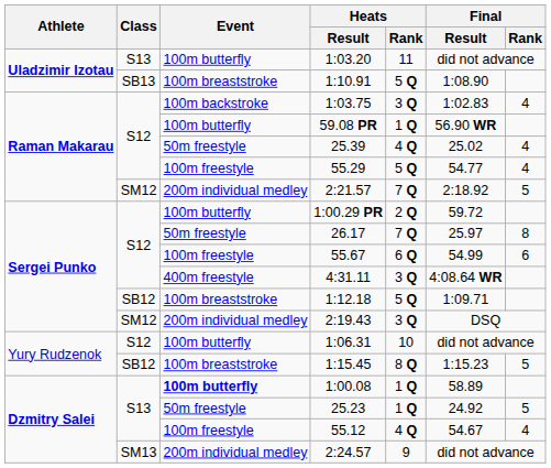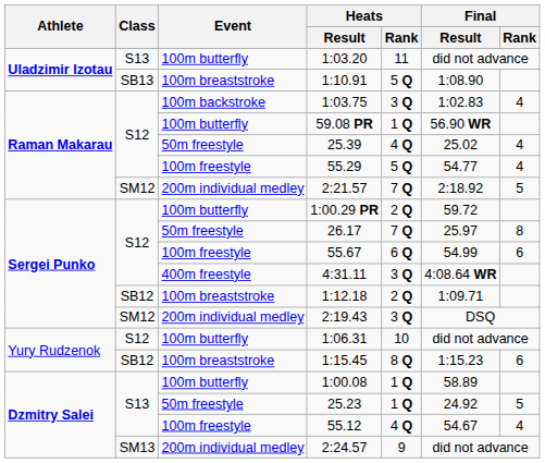 <table class=wikitable style="font-size:90%">
 <tr>
 <th rowspan="2">Athlete</th>
 <th rowspan="2">Class</th>
 <th rowspan="2">Event</th>
 <th colspan="2">Heats</th>
 <th colspan="2">Final</th>
 </tr>
 <tr>
 <th>Result</th>
 <th>Rank</th>
 <th>Result</th>
 <th>Rank</th>
 </tr>
 <tr>
 <td rowspan="2"><strong><a href='#'>Uladzimir Izotau</a></strong></td>
 <td style="text-align:center;">S13</td>
 <td><a href='#'>100m butterfly</a></td>
 <td style="text-align:center;">1:03.20</td>
 <td style="text-align:center;">11</td>
 <td style="text-align:center;" colspan="2">did not advance</td>
 </tr>
 <tr>
 <td style="text-align:center;">SB13</td>
 <td><a href='#'>100m breaststroke</a></td>
 <td style="text-align:center;">1:10.91</td>
 <td style="text-align:center;">5 <strong>Q</strong></td>
 <td style="text-align:center;">1:08.90</td>
 <td style="text-align:center;"></td>
 </tr>
 <tr>
 <td rowspan="5"><strong><a href='#'>Raman Makarau</a></strong></td>
 <td rowspan="4" style="text-align:center;">S12</td>
 <td><a href='#'>100m backstroke</a></td>
 <td style="text-align:center;">1:03.75</td>
 <td style="text-align:center;">3 <strong>Q</strong></td>
 <td style="text-align:center;">1:02.83</td>
 <td style="text-align:center;">4</td>
 </tr>
 <tr>
 <td><a href='#'>100m butterfly</a></td>
 <td style="text-align:center;">59.08 <strong>PR</strong></td>
 <td style="text-align:center;">1 <strong>Q</strong></td>
 <td style="text-align:center;">56.90 <strong>WR</strong></td>
 <td style="text-align:center;"></td>
 </tr>
 <tr>
 <td><a href='#'>50m freestyle</a></td>
 <td style="text-align:center;">25.39</td>
 <td style="text-align:center;">4 <strong>Q</strong></td>
 <td style="text-align:center;">25.02</td>
 <td style="text-align:center;">4</td>
 </tr>
 <tr>
 <td><a href='#'>100m freestyle</a></td>
 <td style="text-align:center;">55.29</td>
 <td style="text-align:center;">5 <strong>Q</strong></td>
 <td style="text-align:center;">54.77</td>
 <td style="text-align:center;">4</td>
 </tr>
 <tr>
 <td style="text-align:center;">SM12</td>
 <td><a href='#'>200m individual medley</a></td>
 <td style="text-align:center;">2:21.57</td>
 <td style="text-align:center;">7 <strong>Q</strong></td>
 <td style="text-align:center;">2:18.92</td>
 <td style="text-align:center;">5</td>
 </tr>
 <tr>
 <td rowspan="6"><strong><a href='#'>Sergei Punko</a></strong></td>
 <td rowspan="4" style="text-align:center;">S12</td>
 <td><a href='#'>100m butterfly</a></td>
 <td style="text-align:center;">1:00.29 <strong>PR</strong></td>
 <td style="text-align:center;">2 <strong>Q</strong></td>
 <td style="text-align:center;">59.72</td>
 <td style="text-align:center;"></td>
 </tr>
 <tr>
 <td><a href='#'>50m freestyle</a></td>
 <td style="text-align:center;">26.17</td>
 <td style="text-align:center;">7 <strong>Q</strong></td>
 <td style="text-align:center;">25.97</td>
 <td style="text-align:center;">8</td>
 </tr>
 <tr>
 <td><a href='#'>100m freestyle</a></td>
 <td style="text-align:center;">55.67</td>
 <td style="text-align:center;">6 <strong>Q</strong></td>
 <td style="text-align:center;">54.99</td>
 <td style="text-align:center;">6</td>
 </tr>
 <tr>
 <td><a href='#'>400m freestyle</a></td>
 <td style="text-align:center;">4:31.11</td>
 <td style="text-align:center;">3 <strong>Q</strong></td>
 <td style="text-align:center;">4:08.64 <strong>WR</strong></td>
 <td style="text-align:center;"></td>
 </tr>
 <tr>
 <td style="text-align:center;">SB12</td>
 <td><a href='#'>100m breaststroke</a></td>
 <td style="text-align:center;">1:12.18</td>
-<td style="text-align:center;">5 <strong>Q</strong></td>
+<td style="text-align:center;">2 <strong>Q</strong></td>
 <td style="text-align:center;">1:09.71</td>
 <td style="text-align:center;"></td>
 </tr>
 <tr>
 <td style="text-align:center;">SM12</td>
 <td><a href='#'>200m individual medley</a></td>
 <td style="text-align:center;">2:19.43</td>
 <td style="text-align:center;">3 <strong>Q</strong></td>
 <td style="text-align:center;" colspan="2">DSQ</td>
 </tr>
 <tr>
 <td rowspan="2"><a href='#'>Yury Rudzenok</a></td>
 <td style="text-align:center;">S12</td>
 <td><a href='#'>100m butterfly</a></td>
 <td style="text-align:center;">1:06.31</td>
 <td style="text-align:center;">10</td>
 <td style="text-align:center;" colspan="2">did not advance</td>
 </tr>
 <tr>
 <td style="text-align:center;">SB12</td>
 <td><a href='#'>100m breaststroke</a></td>
 <td style="text-align:center;">1:15.45</td>
 <td style="text-align:center;">8 <strong>Q</strong></td>
 <td style="text-align:center;">1:15.23</td>
-<td style="text-align:center;">5</td>
+<td style="text-align:center;">6</td>
 </tr>
 <tr>
 <td rowspan="4"><strong><a href='#'>Dzmitry Salei</a></strong></td>
 <td rowspan="3" style="text-align:center;">S13</td>
-<td><strong><a href='#'>100m butterfly</a></strong></td>
+<td><a href='#'>100m butterfly</a></td>
 <td style="text-align:center;">1:00.08</td>
 <td style="text-align:center;">1 <strong>Q</strong></td>
 <td style="text-align:center;">58.89</td>
 <td style="text-align:center;"></td>
 </tr>
 <tr>
 <td><a href='#'>50m freestyle</a></td>
 <td style="text-align:center;">25.23</td>
 <td style="text-align:center;">1 <strong>Q</strong></td>
 <td style="text-align:center;">24.92</td>
 <td style="text-align:center;">5</td>
 </tr>
 <tr>
 <td><a href='#'>100m freestyle</a></td>
 <td style="text-align:center;">55.12</td>
 <td style="text-align:center;">4 <strong>Q</strong></td>
 <td style="text-align:center;">54.67</td>
 <td style="text-align:center;">4</td>
 </tr>
 <tr>
 <td style="text-align:center;">SM13</td>
 <td><a href='#'>200m individual medley</a></td>
 <td style="text-align:center;">2:24.57</td>
 <td style="text-align:center;">9</td>
 <td style="text-align:center;" colspan="2">did not advance</td>
 </tr>
 </table>
